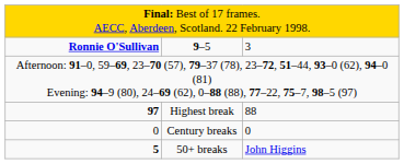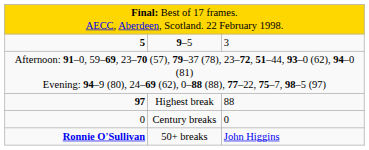 <table class="wikitable" style="font-size: 95%; margin: 1em auto 1em auto;">
 <tr>
 <td colspan="3" align="center" bgcolor="#ffd700"><strong>Final:</strong> Best of 17 frames.<br><a href='#'>AECC</a>, <a href='#'>Aberdeen</a>, Scotland. 22 February 1998.</td>
 </tr>
 <tr>
-<td width="200" align="right"><strong><a href='#'>Ronnie O'Sullivan</a></strong> <br></td>
+<td align="right"><strong>5</strong></td>
 <td width="100" align="center"><strong>9</strong>–5</td>
 <td align="left">3</td>
 </tr>
 <tr>
 <td colspan="3" align="center" style="font-size: 100%">Afternoon: <strong>91</strong>–0, 59–<strong>69</strong>, 23–<strong>70</strong> (57), <strong>79</strong>–37 (78), 23–<strong>72</strong>, <strong>51</strong>–44, <strong>93</strong>–0 (62), <strong>94</strong>–0 (81)<br>Evening: <strong>94</strong>–9 (80), 24–<strong>69</strong> (62), 0–<strong>88</strong> (88), <strong>77</strong>–22, <strong>75</strong>–7, <strong>98</strong>–5 (97)</td>
 </tr>
 <tr>
 <td align="right"><strong>97</strong></td>
 <td align="center">Highest break</td>
 <td align="left">88</td>
 </tr>
 <tr>
 <td align="right">0</td>
 <td align="center">Century breaks</td>
 <td align="left">0</td>
 </tr>
 <tr>
-<td align="right"><strong>5</strong></td>
+<td width="200" align="right"><strong><a href='#'>Ronnie O'Sullivan</a></strong> <br></td>
 <td align="center">50+ breaks</td>
 <td width="200"><a href='#'>John Higgins</a> <br></td>
 </tr>
 </table>
